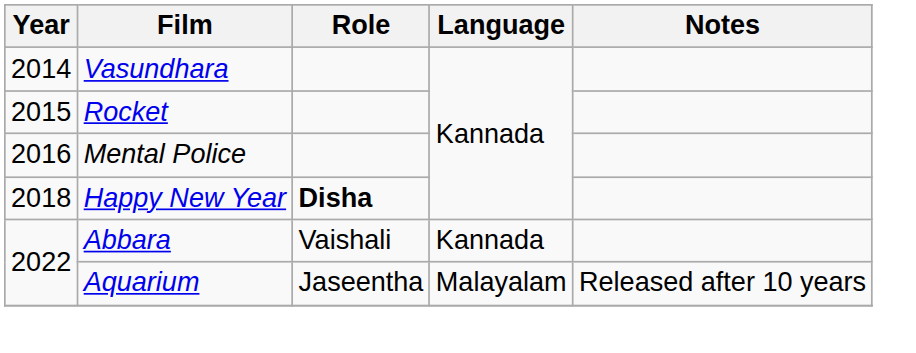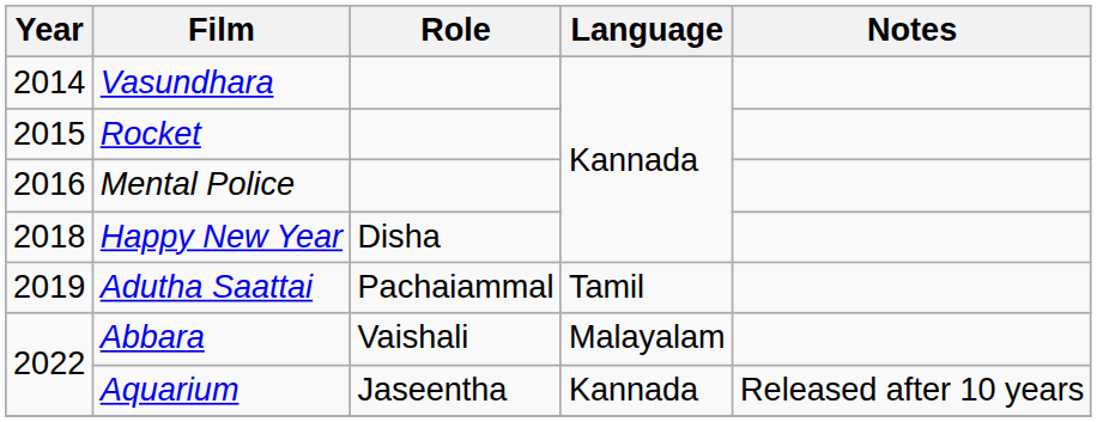 <table class="wikitable sortable">
 <tr>
 <th>Year</th>
 <th>Film</th>
 <th>Role</th>
 <th>Language</th>
 <th class="unsortable">Notes</th>
 </tr>
 <tr>
 <td>2014</td>
 <td><em><a href='#'>Vasundhara</a></em></td>
 <td></td>
 <td rowspan="4">Kannada</td>
 <td></td>
 </tr>
 <tr>
 <td>2015</td>
 <td><em><a href='#'>Rocket</a></em></td>
 <td></td>
 <td></td>
 </tr>
 <tr>
 <td>2016</td>
 <td><em>Mental Police</em></td>
 <td></td>
 <td></td>
 </tr>
 <tr>
 <td>2018</td>
 <td><em><a href='#'>Happy New Year</a></em></td>
-<td><strong>Disha</strong></td>
+<td>Disha</td>
+<td></td>
+</tr>
+<tr>
+<td>2019</td>
+<td><em><a href='#'>Adutha Saattai</a></em></td>
+<td>Pachaiammal</td>
+<td>Tamil</td>
 <td></td>
 </tr>
 <tr>
 <td rowspan="2">2022</td>
 <td><em><a href='#'>Abbara</a></em></td>
 <td>Vaishali</td>
-<td>Kannada</td>
+<td>Malayalam</td>
 <td></td>
 </tr>
 <tr>
 <td><em><a href='#'>Aquarium</a></em></td>
 <td>Jaseentha</td>
-<td>Malayalam</td>
+<td>Kannada</td>
 <td>Released after 10 years</td>
 </tr>
 <tr>
 </tr>
 </table>
